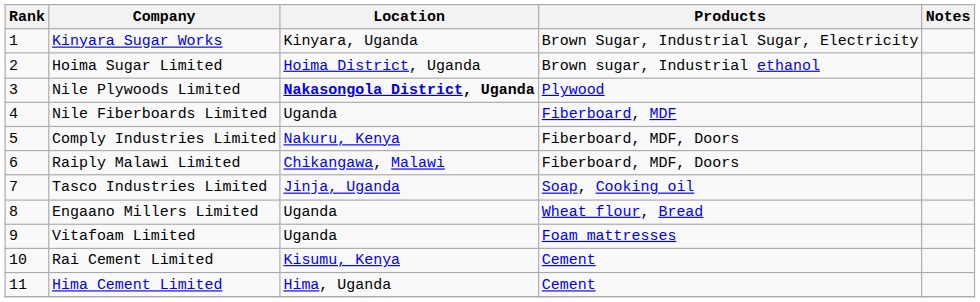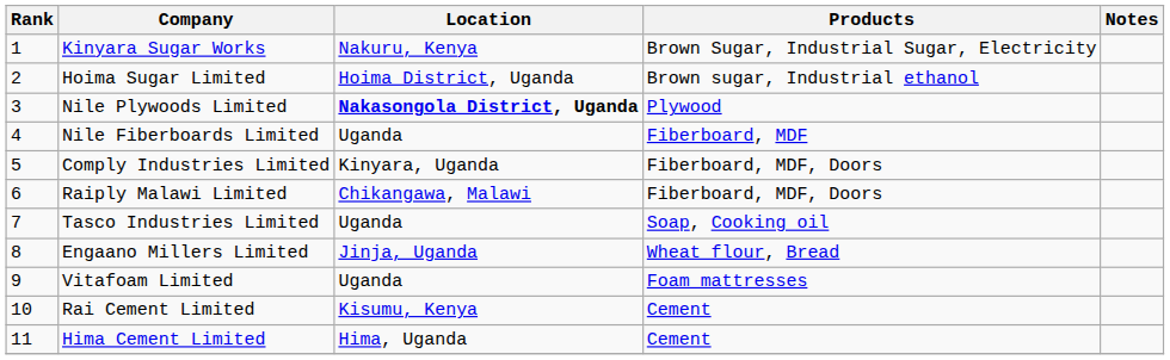 <table class="wikitable sortable" style="margin: 0.5em auto">
 <tr>
 <th>Rank</th>
 <th>Company</th>
 <th>Location</th>
 <th>Products</th>
 <th>Notes</th>
 </tr>
 <tr>
 <td>1</td>
 <td><a href='#'>Kinyara Sugar Works</a></td>
-<td>Kinyara, Uganda</td>
+<td><a href='#'>Nakuru, Kenya</a></td>
 <td>Brown Sugar, Industrial Sugar, Electricity</td>
 <td></td>
 </tr>
 <tr>
 <td>2</td>
 <td>Hoima Sugar Limited</td>
 <td><a href='#'>Hoima District</a>, Uganda</td>
 <td>Brown sugar, Industrial <a href='#'>ethanol</a></td>
 <td></td>
 </tr>
 <tr>
 <td>3</td>
 <td>Nile Plywoods Limited</td>
 <td><strong><a href='#'>Nakasongola District</a>, Uganda</strong></td>
 <td><a href='#'>Plywood</a></td>
 <td></td>
 </tr>
 <tr>
 <td>4</td>
 <td>Nile Fiberboards Limited</td>
 <td>Uganda</td>
 <td><a href='#'>Fiberboard</a>, <a href='#'>MDF</a></td>
 <td></td>
 </tr>
 <tr>
 <td>5</td>
 <td>Comply Industries Limited</td>
-<td><a href='#'>Nakuru, Kenya</a></td>
+<td>Kinyara, Uganda</td>
 <td>Fiberboard, MDF, Doors</td>
 <td></td>
 </tr>
 <tr>
 <td>6</td>
 <td>Raiply Malawi Limited</td>
 <td><a href='#'>Chikangawa</a>, <a href='#'>Malawi</a></td>
 <td>Fiberboard, MDF, Doors</td>
 <td></td>
 </tr>
 <tr>
 <td>7</td>
 <td>Tasco Industries Limited</td>
-<td><a href='#'>Jinja, Uganda</a></td>
+<td>Uganda</td>
 <td><a href='#'>Soap</a>, <a href='#'>Cooking oil</a></td>
 <td></td>
 </tr>
 <tr>
 <td>8</td>
 <td>Engaano Millers Limited</td>
-<td>Uganda</td>
+<td><a href='#'>Jinja, Uganda</a></td>
 <td><a href='#'>Wheat flour</a>, <a href='#'>Bread</a></td>
 <td></td>
 </tr>
 <tr>
 <td>9</td>
 <td>Vitafoam Limited</td>
 <td>Uganda</td>
 <td><a href='#'>Foam mattresses</a></td>
 <td></td>
 </tr>
 <tr>
 <td>10</td>
 <td>Rai Cement Limited</td>
 <td><a href='#'>Kisumu, Kenya</a></td>
 <td><a href='#'>Cement</a></td>
 <td></td>
 </tr>
 <tr>
 <td>11</td>
 <td><a href='#'>Hima Cement Limited</a></td>
 <td><a href='#'>Hima</a>, Uganda</td>
 <td><a href='#'>Cement</a></td>
 <td></td>
 </tr>
 <tr>
 </tr>
 </table>
